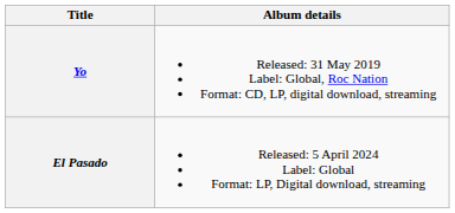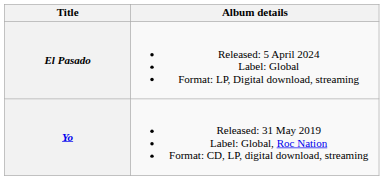 <table class="wikitable plainrowheaders" style="text-align:center;">
 <tr>
 <th scope="col" rowspan="1" style="width:11em;">Title</th>
 <th scope="col" rowspan="1" style="width:22em;">Album details</th>
 </tr>
 <tr>
+<th scope="row"><em>El Pasado</em></th>
+<td><br><ul><li>Released: 5 April 2024</li><li>Label: Global</li><li>Format: LP, Digital download, streaming</li></ul></td>
+</tr>
+<tr>
 <th scope="row"><em><a href='#'>Yo</a></em></th>
 <td><br><ul><li>Released: 31 May 2019</li><li>Label: Global, <a href='#'>Roc Nation</a></li><li>Format: CD, LP, digital download, streaming</li></ul></td>
 </tr>
-<tr>
-<th scope="row"><em>El Pasado</em></th>
-<td><br><ul><li>Released: 5 April 2024</li><li>Label: Global</li><li>Format: LP, Digital download, streaming</li></ul></td>
-</tr>
 </table>
